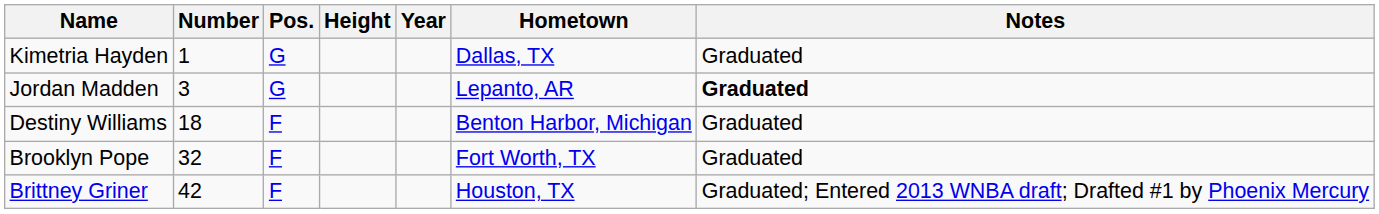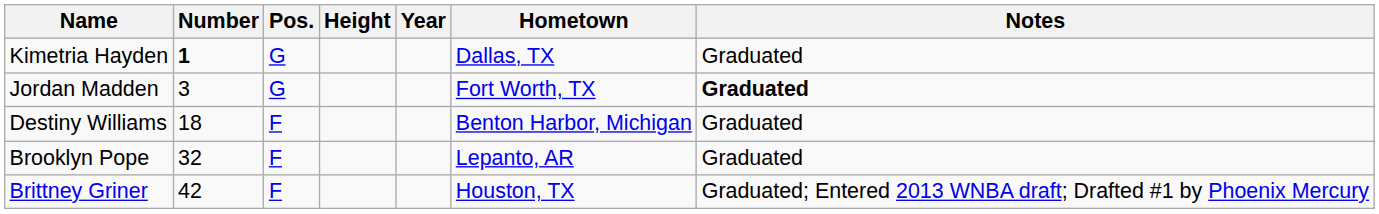 <table class="wikitable sortable" border="1">
 <tr>
 <th>Name</th>
 <th>Number</th>
 <th>Pos.</th>
 <th>Height</th>
 <th>Year</th>
 <th>Hometown</th>
 <th class="unsortable">Notes</th>
 </tr>
 <tr>
 <td>Kimetria Hayden</td>
-<td>1</td>
+<td><strong>1</strong></td>
 <td><a href='#'>G</a></td>
 <td></td>
 <td></td>
 <td><a href='#'>Dallas, TX</a></td>
 <td>Graduated</td>
 </tr>
 <tr>
 <td>Jordan Madden</td>
 <td>3</td>
 <td><a href='#'>G</a></td>
 <td></td>
 <td></td>
-<td><a href='#'>Lepanto, AR</a></td>
+<td><a href='#'>Fort Worth, TX</a></td>
 <td><strong>Graduated</strong></td>
 </tr>
 <tr>
 <td>Destiny Williams</td>
 <td>18</td>
 <td><a href='#'>F</a></td>
 <td></td>
 <td></td>
 <td><a href='#'>Benton Harbor, Michigan</a></td>
 <td>Graduated</td>
 </tr>
 <tr>
 <td>Brooklyn Pope</td>
 <td>32</td>
 <td><a href='#'>F</a></td>
 <td></td>
 <td></td>
-<td><a href='#'>Fort Worth, TX</a></td>
+<td><a href='#'>Lepanto, AR</a></td>
 <td>Graduated</td>
 </tr>
 <tr>
 <td><a href='#'>Brittney Griner</a></td>
 <td>42</td>
 <td><a href='#'>F</a></td>
 <td></td>
 <td></td>
 <td><a href='#'>Houston, TX</a></td>
 <td>Graduated; Entered <a href='#'>2013 WNBA draft</a>; Drafted #1 by <a href='#'>Phoenix Mercury</a></td>
 </tr>
 </table>
